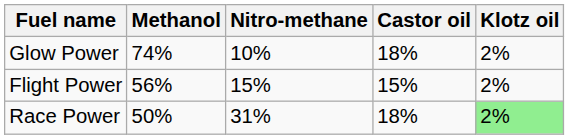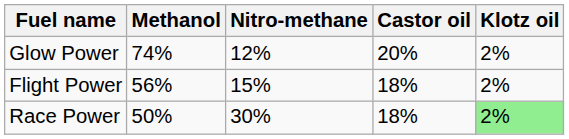 <table class="sortable wikitable">
 <tr>
 <th>Fuel name</th>
 <th>Methanol</th>
 <th>Nitro-methane</th>
 <th>Castor oil</th>
 <th>Klotz oil</th>
 </tr>
 <tr>
 <td>Glow Power</td>
 <td>74%</td>
-<td>10%</td>
-<td>18%</td>
+<td>12%</td>
+<td>20%</td>
 <td>2%</td>
 </tr>
 <tr>
 <td>Flight Power</td>
 <td>56%</td>
 <td>15%</td>
-<td>15%</td>
+<td>18%</td>
 <td>2%</td>
 </tr>
 <tr>
 <td>Race Power</td>
 <td>50%</td>
-<td>31%</td>
+<td>30%</td>
 <td>18%</td>
 <td style="background: lightgreen;">2%</td>
 </tr>
 </table>
